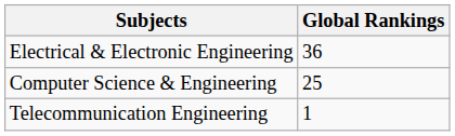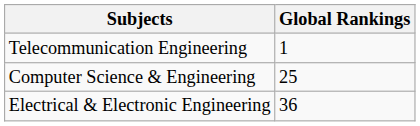 <table class="wikitable floatright">
 <tr>
 <th>Subjects</th>
 <th>Global Rankings</th>
 </tr>
 <tr>
-<td>Electrical & Electronic Engineering</td>
-<td>36</td>
+<td>Telecommunication Engineering</td>
+<td>1</td>
 </tr>
 <tr>
 <td>Computer Science & Engineering</td>
 <td>25</td>
 </tr>
 <tr>
-<td>Telecommunication Engineering</td>
-<td>1</td>
+<td>Electrical & Electronic Engineering</td>
+<td>36</td>
 </tr>
 </table>
